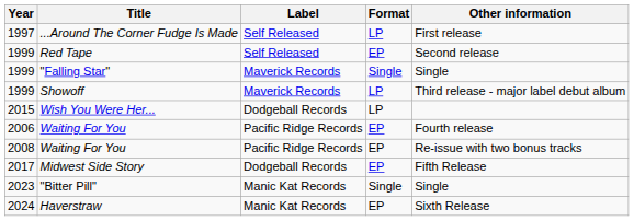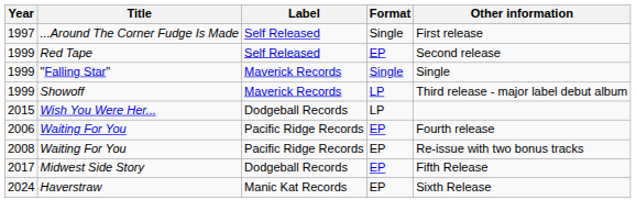 <table class="wikitable">
 <tr>
 <th>Year</th>
 <th>Title</th>
 <th>Label</th>
 <th>Format</th>
 <th>Other information</th>
 </tr>
 <tr>
 <td>1997</td>
 <td><em>...Around The Corner Fudge Is Made</em></td>
 <td><a href='#'>Self Released</a></td>
-<td><a href='#'>LP</a></td>
+<td>Single</td>
 <td>First release</td>
 </tr>
 <tr>
 <td>1999</td>
 <td><em>Red Tape</em></td>
 <td><a href='#'>Self Released</a></td>
 <td><a href='#'>EP</a></td>
 <td>Second release</td>
 </tr>
 <tr>
 <td>1999</td>
 <td>"<a href='#'>Falling Star</a>"</td>
 <td><a href='#'>Maverick Records</a></td>
 <td><a href='#'>Single</a></td>
 <td>Single</td>
 </tr>
 <tr>
 <td>1999</td>
 <td><em>Showoff</em></td>
 <td><a href='#'>Maverick Records</a></td>
 <td><a href='#'>LP</a></td>
 <td>Third release - major label debut album</td>
 </tr>
 <tr>
 <td>2015</td>
 <td><em><a href='#'>Wish You Were Her...</a></em></td>
 <td>Dodgeball Records</td>
 <td>LP</td>
 </tr>
 <tr>
 <td>2006</td>
 <td><em><a href='#'>Waiting For You</a></em></td>
 <td>Pacific Ridge Records</td>
 <td><a href='#'>EP</a></td>
 <td>Fourth release</td>
 </tr>
 <tr>
 <td>2008</td>
 <td><em>Waiting For You</em></td>
 <td>Pacific Ridge Records</td>
 <td>EP</td>
 <td>Re-issue with two bonus tracks</td>
 </tr>
 <tr>
 <td>2017</td>
 <td><em>Midwest Side Story</em></td>
 <td>Dodgeball Records</td>
 <td><a href='#'>EP</a></td>
 <td>Fifth Release</td>
 </tr>
 <tr>
-<td>2023</td>
-<td>"Bitter Pill"</td>
-<td>Manic Kat Records</td>
-<td>Single</td>
-<td>Single</td>
-</tr>
-<tr>
 <td>2024</td>
 <td><em>Haverstraw</em></td>
 <td>Manic Kat Records</td>
 <td>EP</td>
 <td>Sixth Release</td>
 </tr>
 </table>
